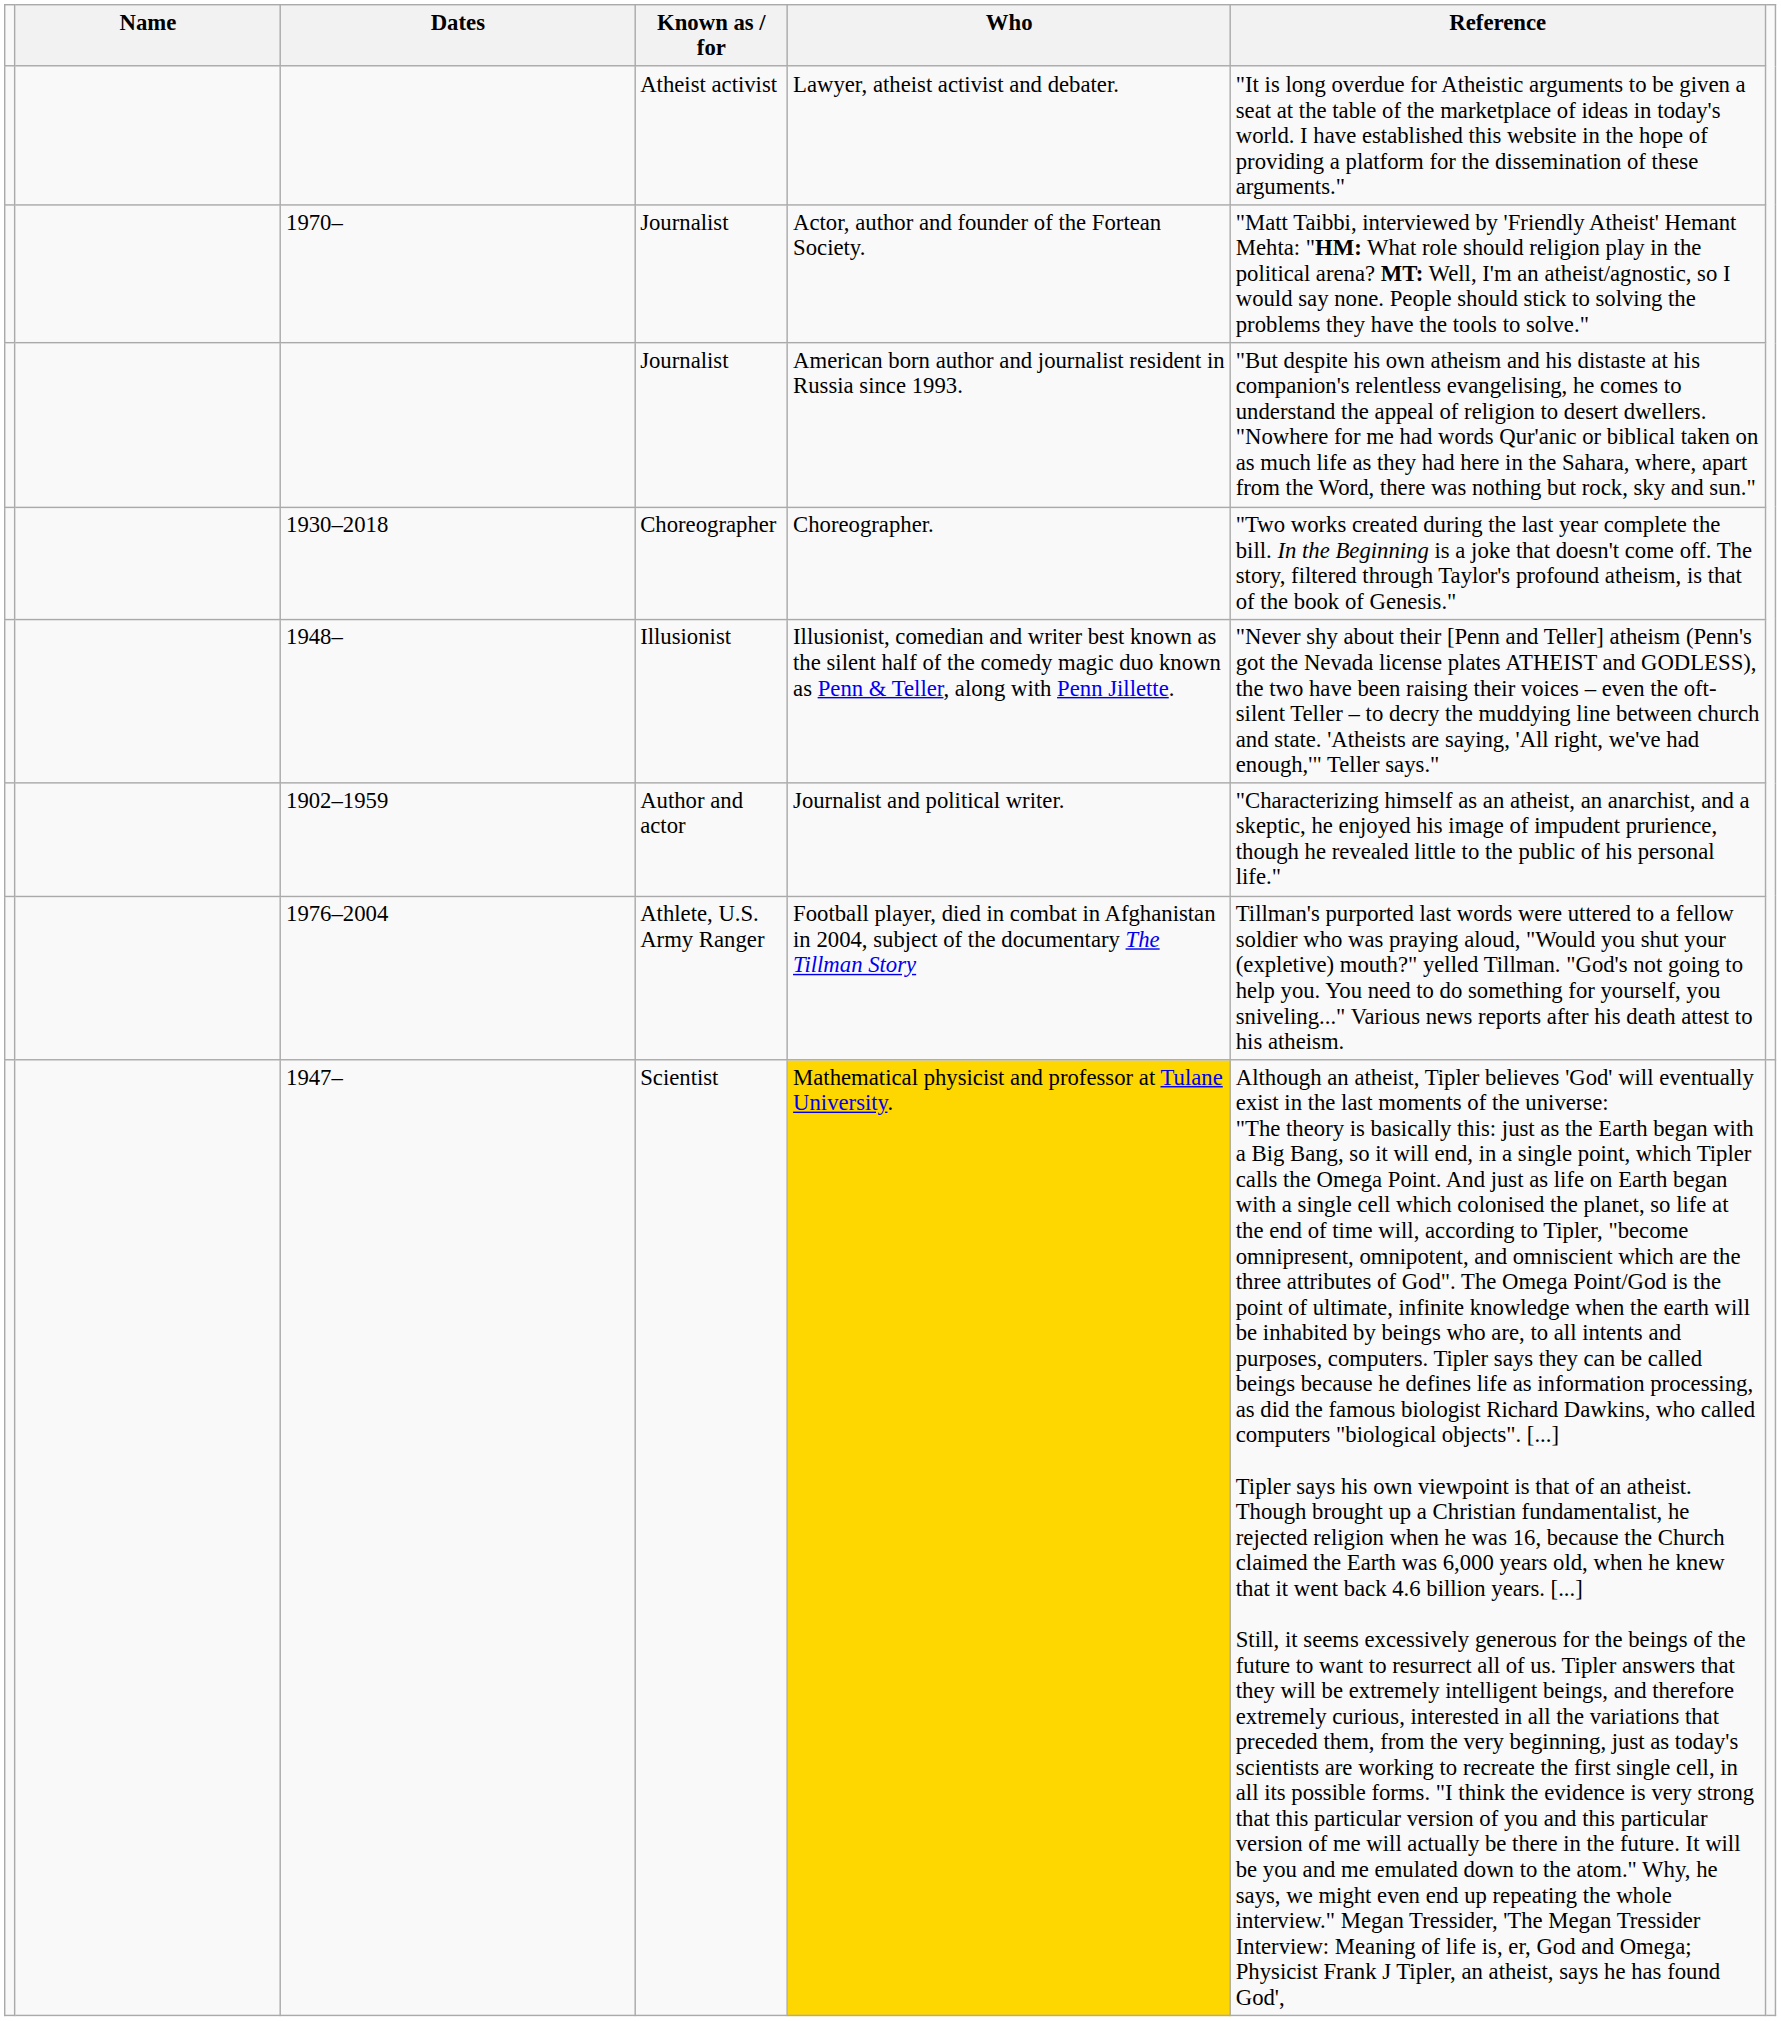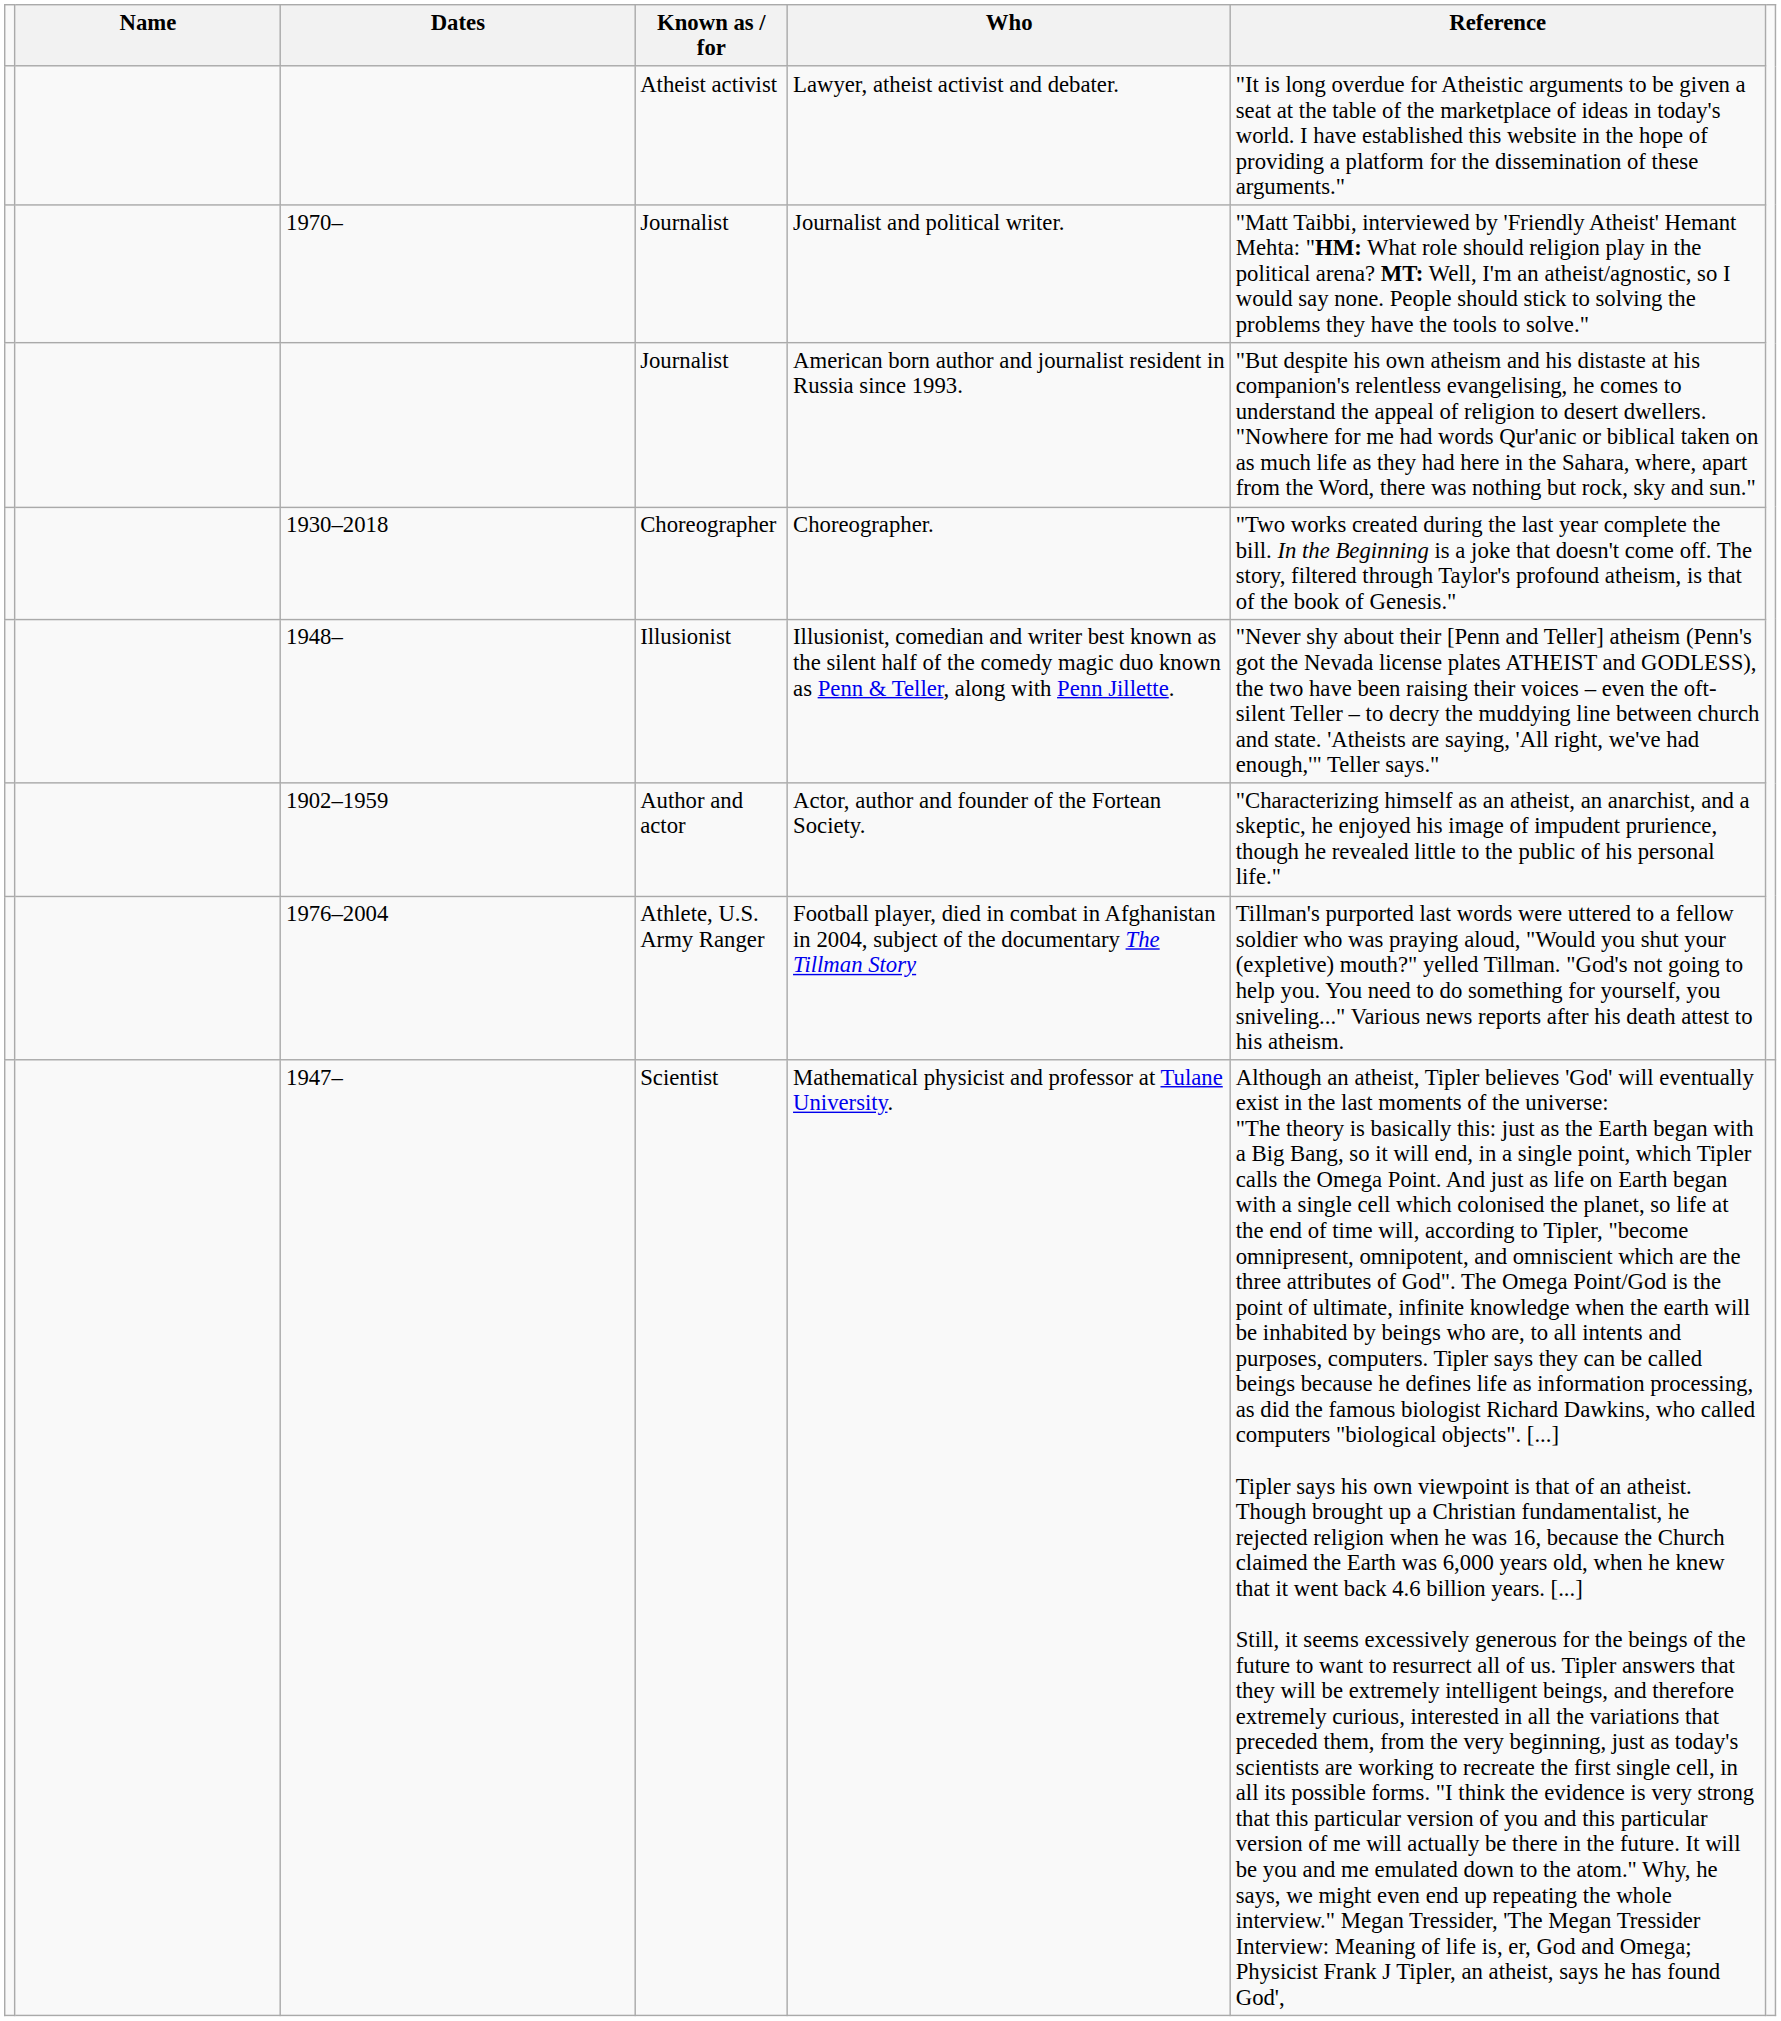 <table class="wikitable sortable">
 <tr style="vertical-align:top; text-align:left;">
 <td></td>
 <th style="width:15%;">Name</th>
 <th class="unsortable"! style="width:20%;">Dates</th>
 <th>Known as / for</th>
 <th style="width:25%;">Who</th>
 <th class="unsortable">Reference</th>
 </tr>
 <tr valign="top">
 <td></td>
 <td></td>
 <td></td>
 <td>Atheist activist</td>
 <td>Lawyer, atheist activist and debater.</td>
 <td>"It is long overdue for Atheistic arguments to be given a seat at the table of the marketplace of ideas in today's world. I have established this website in the hope of providing a platform for the dissemination of these arguments."</td>
 </tr>
 <tr valign="top">
 <td></td>
 <td></td>
 <td>1970–</td>
 <td>Journalist</td>
-<td>Actor, author and founder of the Fortean Society.</td>
+<td>Journalist and political writer.</td>
 <td>"Matt Taibbi, interviewed by 'Friendly Atheist' Hemant Mehta: "<strong>HM:</strong> What role should religion play in the political arena? <strong>MT:</strong> Well, I'm an atheist/agnostic, so I would say none. People should stick to solving the problems they have the tools to solve."</td>
 </tr>
 <tr valign="top">
 <td></td>
 <td></td>
 <td></td>
 <td>Journalist</td>
 <td>American born author and journalist resident in Russia since 1993.</td>
 <td>"But despite his own atheism and his distaste at his companion's relentless evangelising, he comes to understand the appeal of religion to desert dwellers. "Nowhere for me had words Qur'anic or biblical taken on as much life as they had here in the Sahara, where, apart from the Word, there was nothing but rock, sky and sun."</td>
 </tr>
 <tr valign="top">
 <td></td>
 <td></td>
 <td>1930–2018</td>
 <td>Choreographer</td>
 <td>Choreographer.</td>
 <td>"Two works created during the last year complete the bill. <em>In the Beginning</em> is a joke that doesn't come off. The story, filtered through Taylor's profound atheism, is that of the book of Genesis."</td>
 </tr>
 <tr valign="top">
 <td></td>
 <td></td>
 <td>1948–</td>
 <td>Illusionist</td>
 <td>Illusionist, comedian and writer best known as the silent half of the comedy magic duo known as <a href='#'>Penn & Teller</a>, along with <a href='#'>Penn Jillette</a>.</td>
 <td>"Never shy about their [Penn and Teller] atheism (Penn's got the Nevada license plates ATHEIST and GODLESS), the two have been raising their voices – even the oft-silent Teller – to decry the muddying line between church and state. 'Atheists are saying, 'All right, we've had enough,'" Teller says."</td>
 </tr>
 <tr valign="top">
 <td></td>
 <td></td>
 <td>1902–1959</td>
 <td>Author and actor</td>
-<td>Journalist and political writer.</td>
+<td>Actor, author and founder of the Fortean Society.</td>
 <td>"Characterizing himself as an atheist, an anarchist, and a skeptic, he enjoyed his image of impudent prurience, though he revealed little to the public of his personal life."</td>
 </tr>
 <tr valign="top">
 <td></td>
 <td></td>
 <td>1976–2004</td>
 <td>Athlete, U.S. Army Ranger</td>
 <td>Football player, died in combat in Afghanistan in 2004, subject of the documentary <em><a href='#'>The Tillman Story</a></em></td>
 <td>Tillman's purported last words were uttered to a fellow soldier who was praying aloud, "Would you shut your (expletive) mouth?" yelled Tillman. "God's not going to help you. You need to do something for yourself, you sniveling..." Various news reports after his death attest to his atheism.</td>
 </tr>
 <tr valign="top">
 <td></td>
 <td></td>
 <td>1947–</td>
 <td>Scientist</td>
-<td style="background: gold;">Mathematical physicist and professor at <a href='#'>Tulane University</a>.</td>
+<td>Mathematical physicist and professor at <a href='#'>Tulane University</a>.</td>
 <td>Although an atheist, Tipler believes 'God' will eventually exist in the last moments of the universe:<br>"The theory is basically this: just as the Earth began with a Big Bang, so it will end, in a single point, which Tipler calls the Omega Point. And just as life on Earth began with a single cell which colonised the planet, so life at the end of time will, according to Tipler, "become omnipresent, omnipotent, and omniscient which are the three attributes of God". The Omega Point/God is the point of ultimate, infinite knowledge when the earth will be inhabited by beings who are, to all intents and purposes, computers. Tipler says they can be called beings because he defines life as information processing, as did the famous biologist Richard Dawkins, who called computers "biological objects". [...] <br><br>Tipler says his own viewpoint is that of an atheist. Though brought up a Christian fundamentalist, he rejected religion when he was 16, because the Church claimed the Earth was 6,000 years old, when he knew that it went back 4.6 billion years. [...] <br><br>Still, it seems excessively generous for the beings of the future to want to resurrect all of us. Tipler answers that they will be extremely intelligent beings, and therefore extremely curious, interested in all the variations that preceded them, from the very beginning, just as today's scientists are working to recreate the first single cell, in all its possible forms. "I think the evidence is very strong that this particular version of you and this particular version of me will actually be there in the future. It will be you and me emulated down to the atom." Why, he says, we might even end up repeating the whole interview." Megan Tressider, 'The Megan Tressider Interview: Meaning of life is, er, God and Omega; Physicist Frank J Tipler, an atheist, says he has found God',</td>
 <td></td>
 </tr>
 </table>
